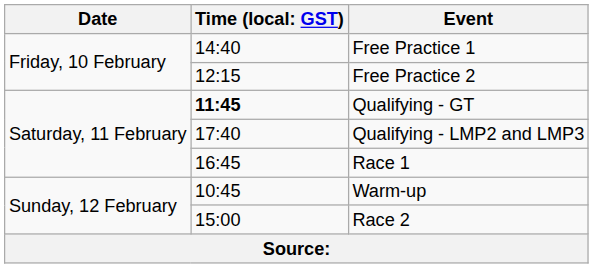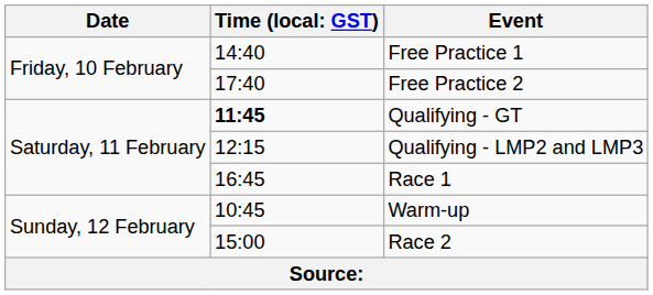 <table class="wikitable" style="font-size: 90%;">
 <tr>
 <th>Date</th>
 <th>Time (local: <a href='#'>GST</a>)</th>
 <th>Event</th>
 </tr>
 <tr>
 <td rowspan="2">Friday, 10 February</td>
 <td>14:40</td>
 <td>Free Practice 1</td>
 </tr>
 <tr>
-<td>12:15</td>
+<td>17:40</td>
 <td>Free Practice 2</td>
 </tr>
 <tr>
 <td rowspan="3">Saturday, 11 February</td>
 <td><strong>11:45</strong></td>
 <td>Qualifying - GT</td>
 </tr>
 <tr>
-<td>17:40</td>
+<td>12:15</td>
 <td>Qualifying - LMP2 and LMP3</td>
 </tr>
 <tr>
 <td>16:45</td>
 <td>Race 1</td>
 </tr>
 <tr>
 <td rowspan="2">Sunday, 12 February</td>
 <td>10:45</td>
 <td>Warm-up</td>
 </tr>
 <tr>
 <td>15:00</td>
 <td>Race 2</td>
 </tr>
 <tr>
 <th colspan="3">Source:</th>
 </tr>
 </table>
